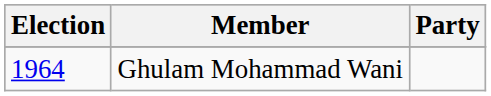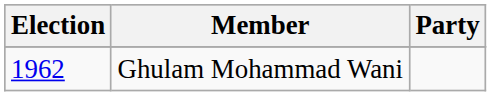 <table class="wikitable sortable">
 <tr>
 <th>Election</th>
 <th>Member</th>
 <th colspan=2>Party</th>
 </tr>
 <tr>
 </tr>
 <tr>
-<td><a href='#'>1964</a></td>
+<td><a href='#'>1962</a></td>
 <td>Ghulam Mohammad Wani</td>
 <td></td>
 </tr>
 </table>
